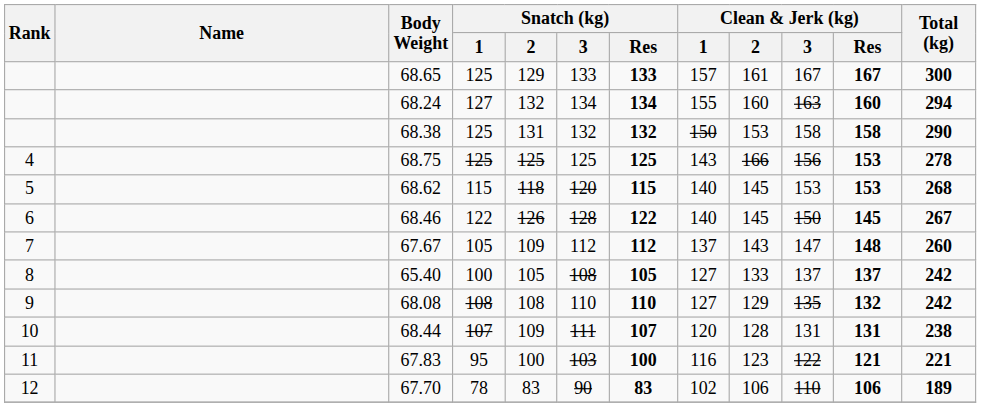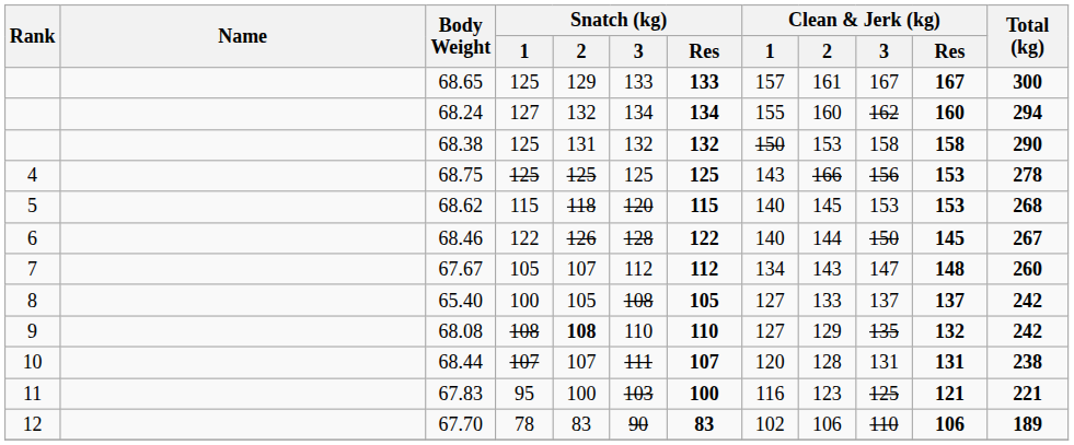 <table class = "wikitable" style="text-align:center;">
 <tr>
 <th rowspan=2>Rank</th>
 <th rowspan=2 width=305>Name</th>
 <th rowspan=2 width=50>Body Weight</th>
 <th colspan=4>Snatch (kg)</th>
 <th colspan=4>Clean & Jerk (kg)</th>
 <th rowspan=2 width=60>Total (kg)</th>
 </tr>
 <tr>
 <th width=40>1</th>
 <th width=40>2</th>
 <th width=40>3</th>
 <th width=55>Res</th>
 <th width=40>1</th>
 <th width=40>2</th>
 <th width=40>3</th>
 <th width=55>Res</th>
 </tr>
 <tr>
 <td></td>
 <td align=left></td>
 <td>68.65</td>
 <td>125</td>
 <td>129</td>
 <td>133</td>
 <td><strong>133</strong></td>
 <td>157</td>
 <td>161</td>
 <td>167</td>
 <td><strong>167</strong></td>
 <td><strong>300</strong></td>
 </tr>
 <tr>
 <td></td>
 <td align=left></td>
 <td>68.24</td>
 <td>127</td>
 <td>132</td>
 <td>134</td>
 <td><strong>134</strong></td>
 <td>155</td>
 <td>160</td>
-<td><s>163</s></td>
+<td><s>162</s></td>
 <td><strong>160</strong></td>
 <td><strong>294</strong></td>
 </tr>
 <tr>
 <td></td>
 <td align=left></td>
 <td>68.38</td>
 <td>125</td>
 <td>131</td>
 <td>132</td>
 <td><strong>132</strong></td>
 <td><s>150</s></td>
 <td>153</td>
 <td>158</td>
 <td><strong>158</strong></td>
 <td><strong>290</strong></td>
 </tr>
 <tr>
 <td>4</td>
 <td align=left></td>
 <td>68.75</td>
 <td><s>125</s></td>
 <td><s>125</s></td>
 <td>125</td>
 <td><strong>125</strong></td>
 <td>143</td>
 <td><s>166</s></td>
 <td><s>156</s></td>
 <td><strong>153</strong></td>
 <td><strong>278</strong></td>
 </tr>
 <tr>
 <td>5</td>
 <td align=left></td>
 <td>68.62</td>
 <td>115</td>
 <td><s>118</s></td>
 <td><s>120</s></td>
 <td><strong>115</strong></td>
 <td>140</td>
 <td>145</td>
 <td>153</td>
 <td><strong>153</strong></td>
 <td><strong>268</strong></td>
 </tr>
 <tr>
 <td>6</td>
 <td align=left></td>
 <td>68.46</td>
 <td>122</td>
 <td><s>126</s></td>
 <td><s>128</s></td>
 <td><strong>122</strong></td>
 <td>140</td>
-<td>145</td>
+<td>144</td>
 <td><s>150</s></td>
 <td><strong>145</strong></td>
 <td><strong>267</strong></td>
 </tr>
 <tr>
 <td>7</td>
 <td align=left></td>
 <td>67.67</td>
 <td>105</td>
-<td>109</td>
+<td>107</td>
 <td>112</td>
 <td><strong>112</strong></td>
-<td>137</td>
+<td>134</td>
 <td>143</td>
 <td>147</td>
 <td><strong>148</strong></td>
 <td><strong>260</strong></td>
 </tr>
 <tr>
 <td>8</td>
 <td align=left></td>
 <td>65.40</td>
 <td>100</td>
 <td>105</td>
 <td><s>108</s></td>
 <td><strong>105</strong></td>
 <td>127</td>
 <td>133</td>
 <td>137</td>
 <td><strong>137</strong></td>
 <td><strong>242</strong></td>
 </tr>
 <tr>
 <td>9</td>
 <td align=left></td>
 <td>68.08</td>
 <td><s>108</s></td>
-<td>108</td>
+<td><strong>108</strong></td>
 <td>110</td>
 <td><strong>110</strong></td>
 <td>127</td>
 <td>129</td>
 <td><s>135</s></td>
 <td><strong>132</strong></td>
 <td><strong>242</strong></td>
 </tr>
 <tr>
 <td>10</td>
 <td align=left></td>
 <td>68.44</td>
 <td><s>107</s></td>
-<td>109</td>
+<td>107</td>
 <td><s>111</s></td>
 <td><strong>107</strong></td>
 <td>120</td>
 <td>128</td>
 <td>131</td>
 <td><strong>131</strong></td>
 <td><strong>238</strong></td>
 </tr>
 <tr>
 <td>11</td>
 <td align=left></td>
 <td>67.83</td>
 <td>95</td>
 <td>100</td>
 <td><s>103</s></td>
 <td><strong>100</strong></td>
 <td>116</td>
 <td>123</td>
-<td><s>122</s></td>
+<td><s>125</s></td>
 <td><strong>121</strong></td>
 <td><strong>221</strong></td>
 </tr>
 <tr>
 <td>12</td>
 <td align=left></td>
 <td>67.70</td>
 <td>78</td>
 <td>83</td>
 <td><s>90</s></td>
 <td><strong>83</strong></td>
 <td>102</td>
 <td>106</td>
 <td><s>110</s></td>
 <td><strong>106</strong></td>
 <td><strong>189</strong></td>
 </tr>
 <tr>
 </tr>
 </table>
